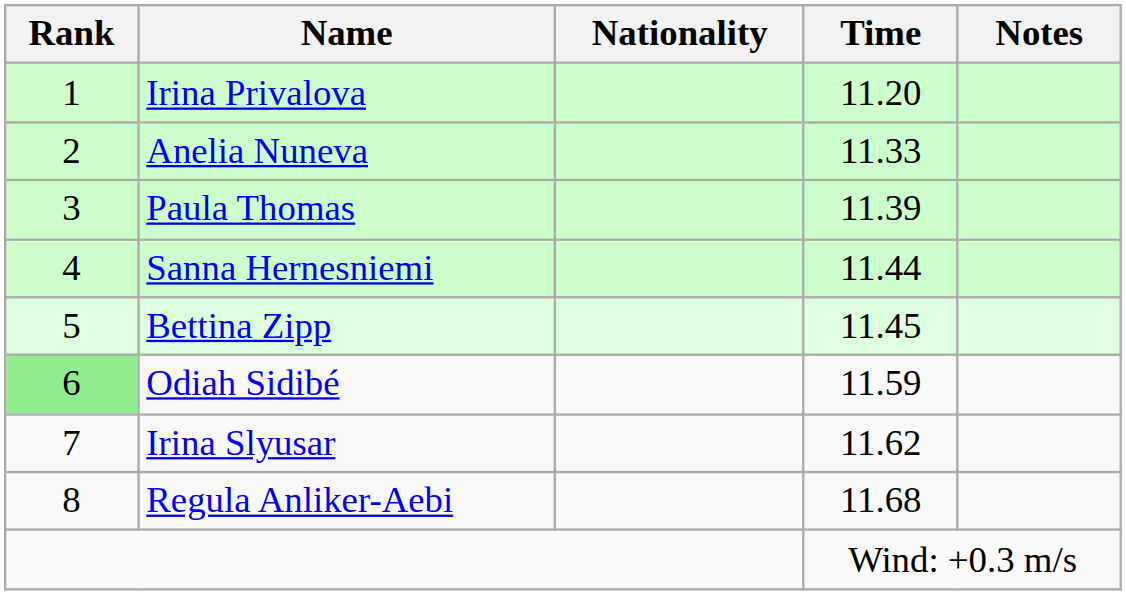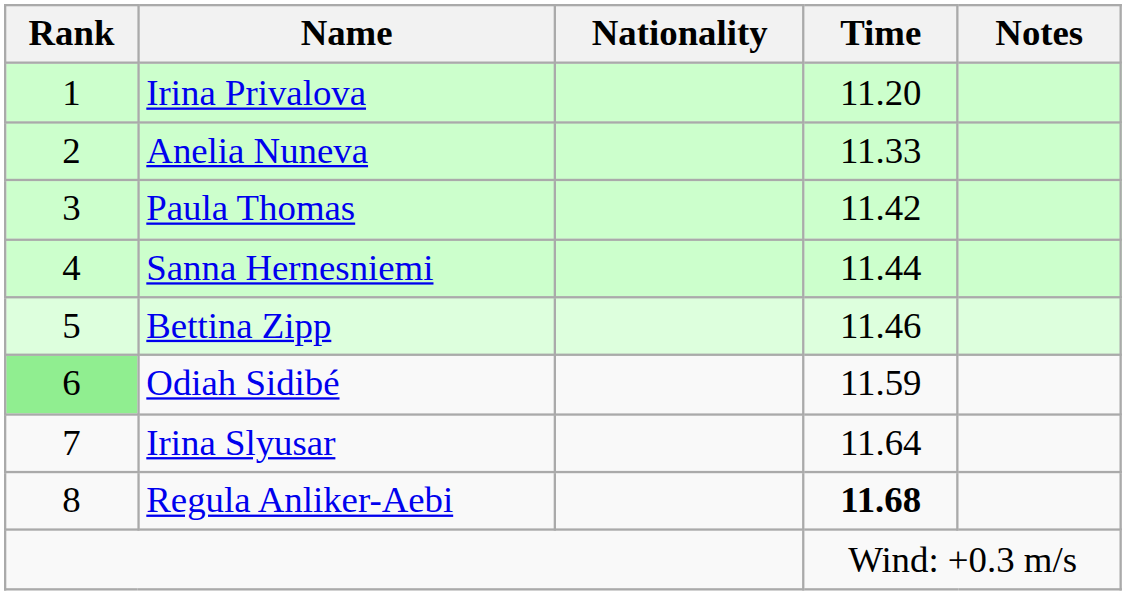 <table class="wikitable sortable" style="text-align:center;width: 55%">
 <tr>
 <th>Rank</th>
 <th>Name</th>
 <th>Nationality</th>
 <th>Time</th>
 <th>Notes</th>
 </tr>
 <tr bgcolor=ccffcc>
 <td>1</td>
 <td align=left><a href='#'>Irina Privalova</a></td>
 <td align=left></td>
 <td>11.20</td>
 <td></td>
 </tr>
 <tr bgcolor=ccffcc>
 <td>2</td>
 <td align=left><a href='#'>Anelia Nuneva</a></td>
 <td align=left></td>
 <td>11.33</td>
 <td></td>
 </tr>
 <tr bgcolor=ccffcc>
 <td>3</td>
 <td align=left><a href='#'>Paula Thomas</a></td>
 <td align=left></td>
-<td>11.39</td>
+<td>11.42</td>
 <td></td>
 </tr>
 <tr bgcolor=ccffcc>
 <td>4</td>
 <td align=left><a href='#'>Sanna Hernesniemi</a></td>
 <td align=left></td>
 <td>11.44</td>
 <td></td>
 </tr>
 <tr bgcolor=ddffdd>
 <td>5</td>
 <td align=left><a href='#'>Bettina Zipp</a></td>
 <td align=left></td>
-<td>11.45</td>
+<td>11.46</td>
 <td></td>
 </tr>
 <tr>
 <td style="background: lightgreen;">6</td>
 <td align=left><a href='#'>Odiah Sidibé</a></td>
 <td align=left></td>
 <td>11.59</td>
 <td></td>
 </tr>
 <tr>
 <td>7</td>
 <td align=left><a href='#'>Irina Slyusar</a></td>
 <td align=left></td>
-<td>11.62</td>
+<td>11.64</td>
 <td></td>
 </tr>
 <tr>
 <td>8</td>
 <td align=left><a href='#'>Regula Anliker-Aebi</a></td>
 <td align=left></td>
-<td>11.68</td>
+<td><strong>11.68</strong></td>
 <td></td>
 </tr>
 <tr>
 <td colspan="3"></td>
 <td colspan="2">Wind: +0.3 m/s</td>
 </tr>
 </table>
